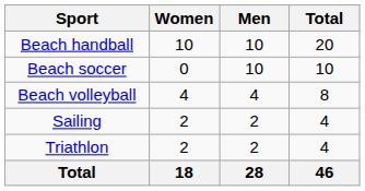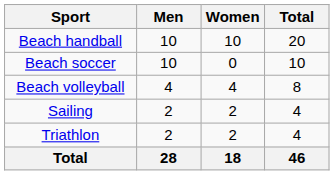 <table class="wikitable sortable" style="font-size:90%; text-align:center;">
 <tr>
 <th width=120>Sport</th>
+<th width=55>Men</th>
 <th width=55>Women</th>
-<th width=55>Men</th>
 <th width=55>Total</th>
 </tr>
 <tr>
 <td><a href='#'>Beach handball</a></td>
 <td>10</td>
 <td>10</td>
 <td>20</td>
 </tr>
 <tr>
 <td><a href='#'>Beach soccer</a></td>
+<td>10</td>
 <td>0</td>
-<td>10</td>
 <td>10</td>
 </tr>
 <tr>
 <td><a href='#'>Beach volleyball</a></td>
 <td>4</td>
 <td>4</td>
 <td>8</td>
 </tr>
 <tr>
 <td><a href='#'>Sailing</a></td>
 <td>2</td>
 <td>2</td>
 <td>4</td>
 </tr>
 <tr>
 <td><a href='#'>Triathlon</a></td>
 <td>2</td>
 <td>2</td>
 <td>4</td>
 </tr>
 <tr class="sortbottom">
 <th>Total</th>
+<th>28</th>
 <th>18</th>
-<th>28</th>
 <th>46</th>
 </tr>
 </table>
